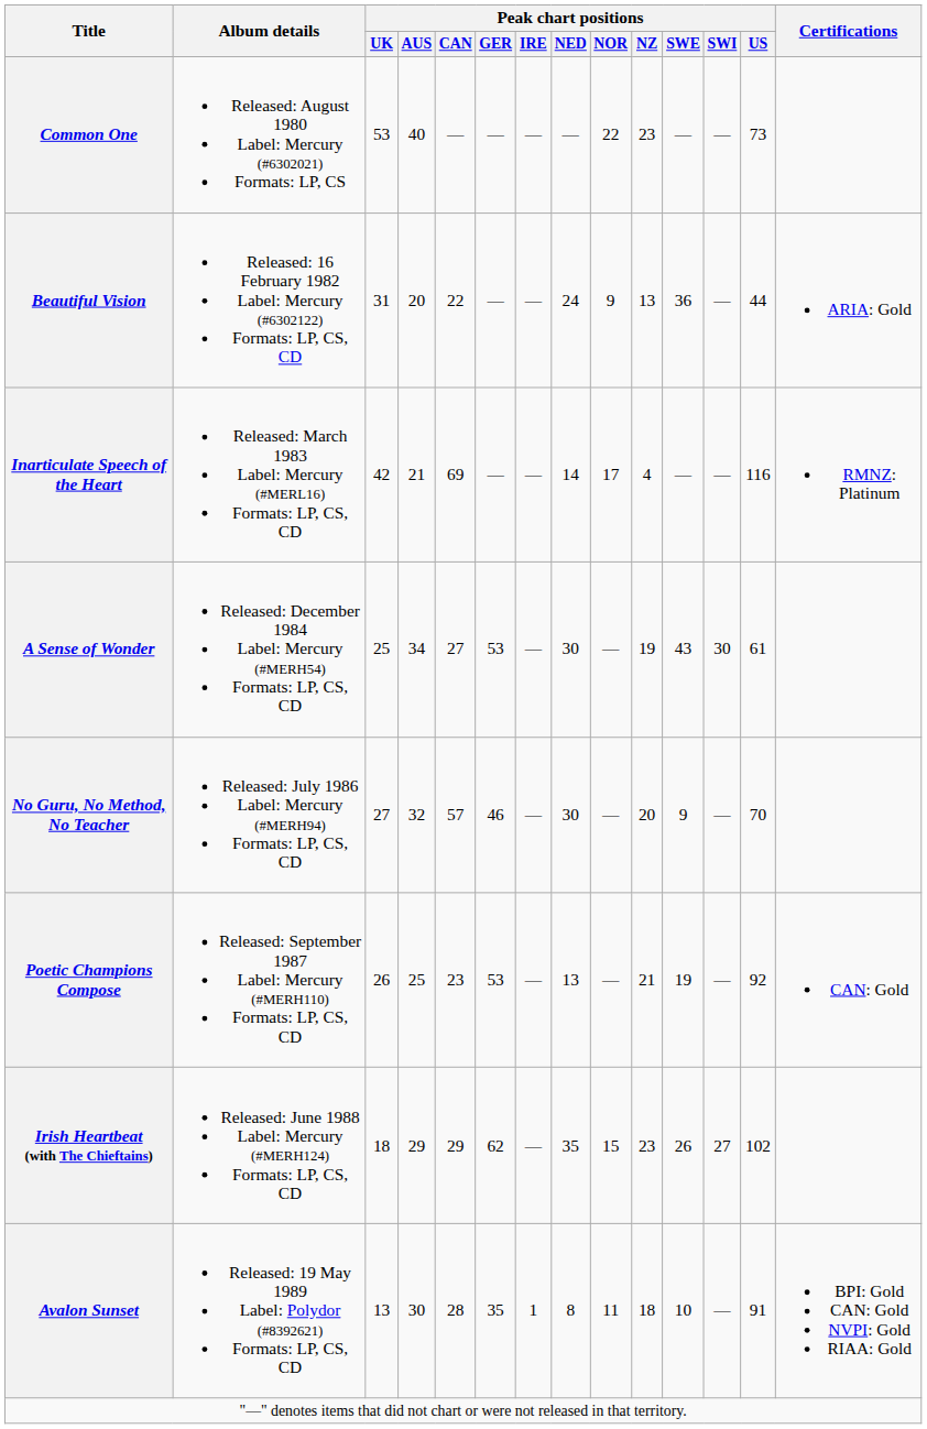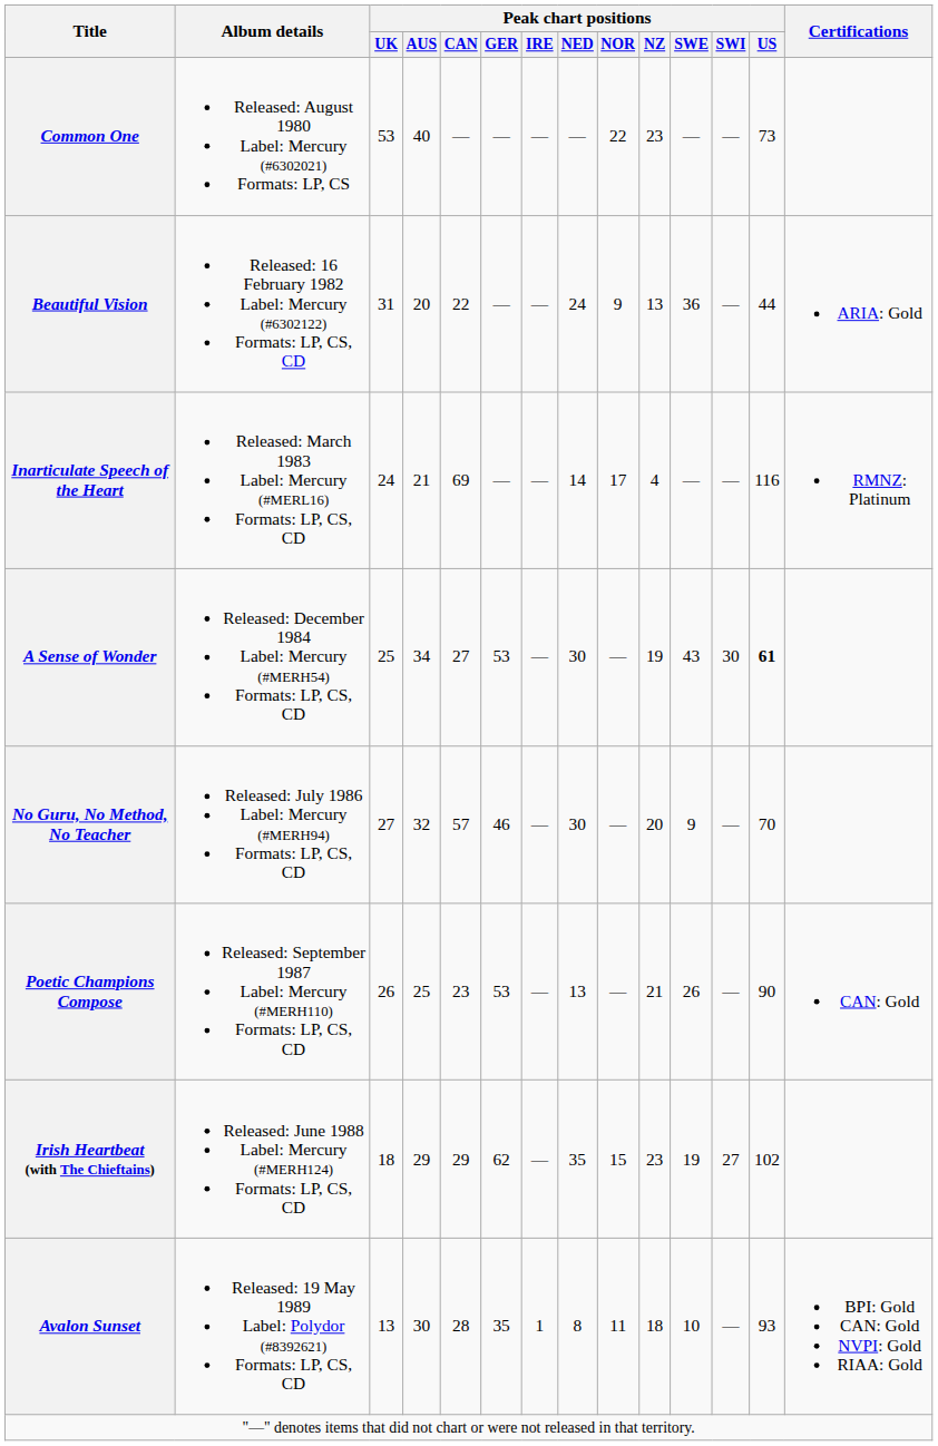 <table class="wikitable plainrowheaders" style="text-align:center;">
 <tr>
 <th scope="col" rowspan="2" style="width:18em;">Title</th>
 <th scope="col" rowspan="2" style="width:18em;">Album details</th>
 <th scope="col" colspan="11">Peak chart positions</th>
 <th scope="col" rowspan="2" style="width:12em;"><a href='#'>Certifications</a></th>
 </tr>
 <tr>
 <th style="width:2em;font-size:90%;"><a href='#'>UK</a><br></th>
 <th style="width:2em;font-size:90%;"><a href='#'>AUS</a><br></th>
 <th style="width:2em;font-size:90%;"><a href='#'>CAN</a><br></th>
 <th style="width:2em;font-size:90%;"><a href='#'>GER</a><br></th>
 <th style="width:2em;font-size:90%;"><a href='#'>IRE</a><br></th>
 <th style="width:2em;font-size:90%;"><a href='#'>NED</a><br></th>
 <th style="width:2em;font-size:90%;"><a href='#'>NOR</a><br></th>
 <th style="width:2em;font-size:90%;"><a href='#'>NZ</a><br></th>
 <th style="width:2em;font-size:90%;"><a href='#'>SWE</a><br></th>
 <th style="width:2em;font-size:90%;"><a href='#'>SWI</a><br></th>
 <th style="width:2em;font-size:90%;"><a href='#'>US</a><br></th>
 </tr>
 <tr>
 <th scope="row"><em><a href='#'>Common One</a></em></th>
 <td><br><ul><li>Released: August 1980</li><li>Label: Mercury <small>(#6302021)</small></li><li>Formats: LP, CS</li></ul></td>
 <td>53</td>
 <td>40</td>
 <td>—</td>
 <td>—</td>
 <td>—</td>
 <td>—</td>
 <td>22</td>
 <td>23</td>
 <td>—</td>
 <td>—</td>
 <td>73</td>
 <td></td>
 </tr>
 <tr>
 <th scope="row"><em><a href='#'>Beautiful Vision</a></em></th>
 <td><br><ul><li>Released: 16 February 1982</li><li>Label: Mercury <small>(#6302122)</small></li><li>Formats: LP, CS, <a href='#'>CD</a></li></ul></td>
 <td>31</td>
 <td>20</td>
 <td>22</td>
 <td>—</td>
 <td>—</td>
 <td>24</td>
 <td>9</td>
 <td>13</td>
 <td>36</td>
 <td>—</td>
 <td>44</td>
 <td><br><ul><li><a href='#'>ARIA</a>: Gold</li></ul></td>
 </tr>
 <tr>
 <th scope="row"><em><a href='#'>Inarticulate Speech of the Heart</a></em></th>
 <td><br><ul><li>Released: March 1983</li><li>Label: Mercury <small>(#MERL16)</small></li><li>Formats: LP, CS, CD</li></ul></td>
-<td>42</td>
+<td>24</td>
 <td>21</td>
 <td>69</td>
 <td>—</td>
 <td>—</td>
 <td>14</td>
 <td>17</td>
 <td>4</td>
 <td>—</td>
 <td>—</td>
 <td>116</td>
 <td><br><ul><li><a href='#'>RMNZ</a>: Platinum</li></ul></td>
 </tr>
 <tr>
 <th scope="row"><em><a href='#'>A Sense of Wonder</a></em></th>
 <td><br><ul><li>Released: December 1984</li><li>Label: Mercury <small>(#MERH54)</small></li><li>Formats: LP, CS, CD</li></ul></td>
 <td>25</td>
 <td>34</td>
 <td>27</td>
 <td>53</td>
 <td>—</td>
 <td>30</td>
 <td>—</td>
 <td>19</td>
 <td>43</td>
 <td>30</td>
-<td>61</td>
+<td><strong>61</strong></td>
 <td></td>
 </tr>
 <tr>
 <th scope="row"><em><a href='#'>No Guru, No Method, No Teacher</a></em></th>
 <td><br><ul><li>Released: July 1986</li><li>Label: Mercury <small>(#MERH94)</small></li><li>Formats: LP, CS, CD</li></ul></td>
 <td>27</td>
 <td>32</td>
 <td>57</td>
 <td>46</td>
 <td>—</td>
 <td>30</td>
 <td>—</td>
 <td>20</td>
 <td>9</td>
 <td>—</td>
 <td>70</td>
 <td></td>
 </tr>
 <tr>
 <th scope="row"><em><a href='#'>Poetic Champions Compose</a></em></th>
 <td><br><ul><li>Released: September 1987</li><li>Label: Mercury <small>(#MERH110)</small></li><li>Formats: LP, CS, CD</li></ul></td>
 <td>26</td>
 <td>25</td>
 <td>23</td>
 <td>53</td>
 <td>—</td>
 <td>13</td>
 <td>—</td>
 <td>21</td>
-<td>19</td>
+<td>26</td>
 <td>—</td>
-<td>92</td>
+<td>90</td>
 <td><br><ul><li><a href='#'>CAN</a>: Gold</li></ul></td>
 </tr>
 <tr>
 <th scope="row"><em><a href='#'>Irish Heartbeat</a></em><br><small>(with <a href='#'>The Chieftains</a>)</small></th>
 <td><br><ul><li>Released: June 1988</li><li>Label: Mercury <small>(#MERH124)</small></li><li>Formats: LP, CS, CD</li></ul></td>
 <td>18</td>
 <td>29</td>
 <td>29</td>
 <td>62</td>
 <td>—</td>
 <td>35</td>
 <td>15</td>
 <td>23</td>
-<td>26</td>
+<td>19</td>
 <td>27</td>
 <td>102</td>
 <td></td>
 </tr>
 <tr>
 <th scope="row"><em><a href='#'>Avalon Sunset</a></em></th>
 <td><br><ul><li>Released: 19 May 1989</li><li>Label: <a href='#'>Polydor</a> <small>(#8392621)</small></li><li>Formats: LP, CS, CD</li></ul></td>
 <td>13</td>
 <td>30</td>
 <td>28</td>
 <td>35</td>
 <td>1</td>
 <td>8</td>
 <td>11</td>
 <td>18</td>
 <td>10</td>
 <td>—</td>
-<td>91</td>
+<td>93</td>
 <td><br><ul><li>BPI: Gold</li><li>CAN: Gold</li><li><a href='#'>NVPI</a>: Gold</li><li>RIAA: Gold</li></ul></td>
 </tr>
 <tr>
 <td align="center" colspan="15" style="font-size:90%">"—" denotes items that did not chart or were not released in that territory.</td>
 </tr>
 </table>
